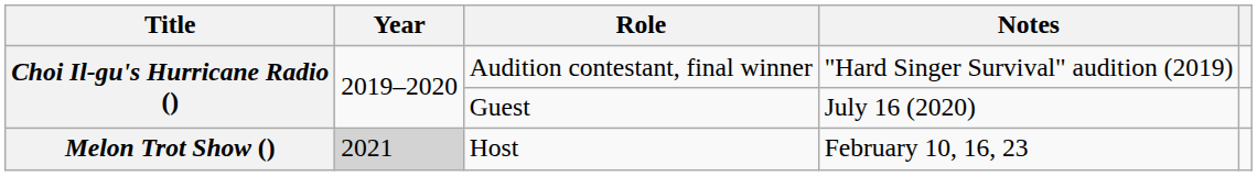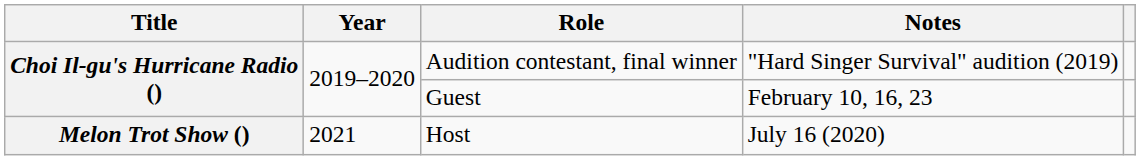 <table class="wikitable sortable plainrowheaders">
 <tr>
 <th scope="col">Title</th>
 <th scope="col">Year</th>
 <th scope="col">Role</th>
 <th scope="col" class="unsortable">Notes</th>
 <th class="unsortable"></th>
 </tr>
 <tr>
 <th scope="row" rowspan="2"><em>Choi Il-gu's Hurricane Radio</em><br>()</th>
 <td rowspan="2">2019–2020</td>
 <td>Audition contestant, final winner</td>
 <td>"Hard Singer Survival" audition (2019)</td>
 <td style="text-align:center;"></td>
 </tr>
 <tr>
 <td>Guest </td>
-<td>July 16 (2020)</td>
+<td>February 10, 16, 23</td>
 <td style="text-align:center;"></td>
 </tr>
 <tr>
 <th scope="row"><em>Melon Trot Show</em> ()</th>
-<td style="background: lightgrey;">2021</td>
+<td>2021</td>
 <td>Host </td>
-<td>February 10, 16, 23</td>
+<td>July 16 (2020)</td>
 <td style="text-align:center;"></td>
 </tr>
 </table>
